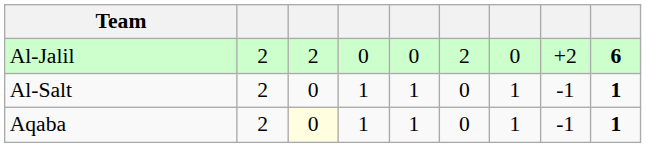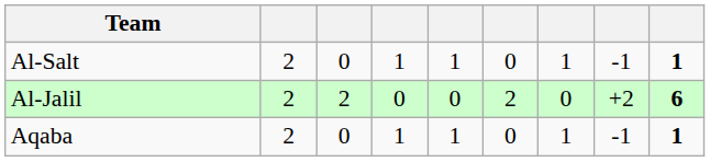 <table class="wikitable" style="text-align: center;">
 <tr>
 <th width="165">Team</th>
 <th width="30"></th>
 <th width="30"></th>
 <th width="30"></th>
 <th width="30"></th>
 <th width="30"></th>
 <th width="30"></th>
 <th width="30"></th>
 <th width="30"></th>
+</tr>
+<tr>
+<td align="left">Al-Salt</td>
+<td>2</td>
+<td>0</td>
+<td>1</td>
+<td>1</td>
+<td>0</td>
+<td>1</td>
+<td>-1</td>
+<td><strong>1</strong></td>
 </tr>
 <tr bgcolor="#ccffcc">
 <td align="left">Al-Jalil</td>
 <td>2</td>
 <td>2</td>
 <td>0</td>
 <td>0</td>
 <td>2</td>
 <td>0</td>
 <td>+2</td>
 <td><strong>6</strong></td>
 </tr>
 <tr>
-<td align="left">Al-Salt</td>
+<td align="left">Aqaba</td>
 <td>2</td>
 <td>0</td>
 <td>1</td>
 <td>1</td>
 <td>0</td>
 <td>1</td>
 <td>-1</td>
 <td><strong>1</strong></td>
 </tr>
-<tr>
-<td align="left">Aqaba</td>
-<td>2</td>
-<td style="background: lightyellow;">0</td>
-<td>1</td>
-<td>1</td>
-<td>0</td>
-<td>1</td>
-<td>-1</td>
-<td><strong>1</strong></td>
-</tr>
 </table>
